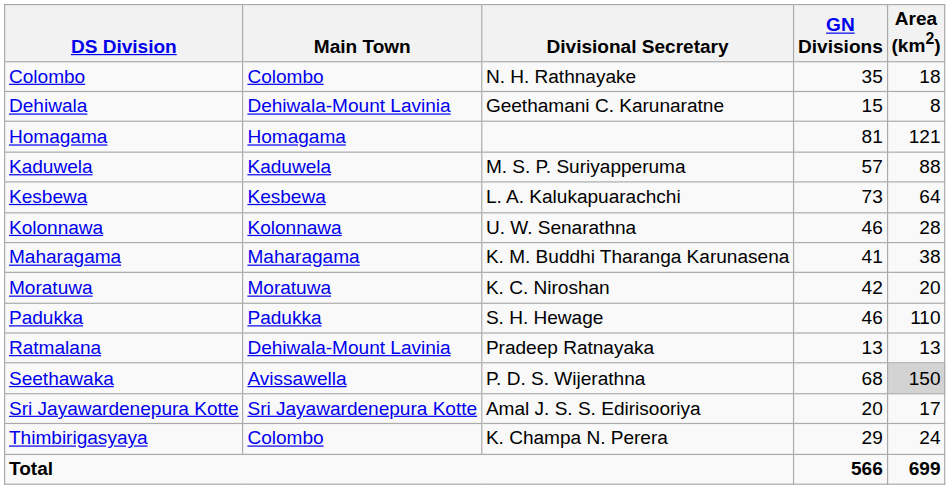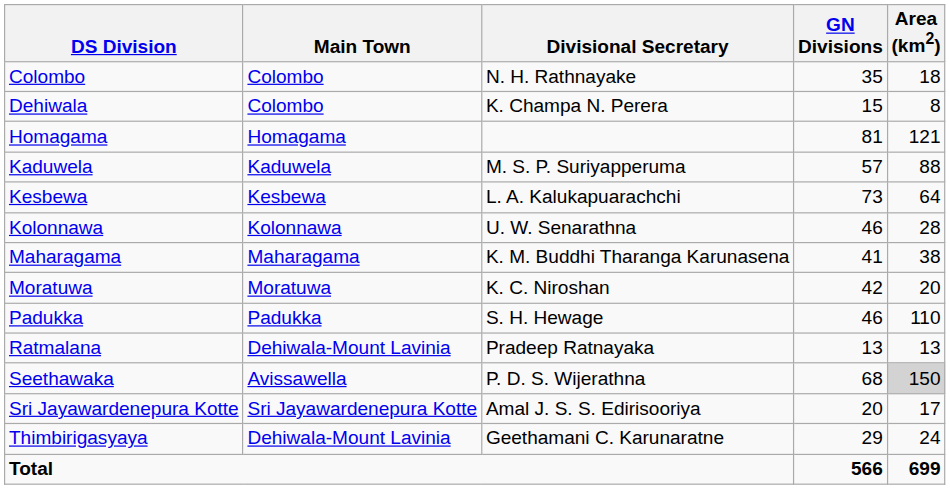 <table class="wikitable" style="text-align:right;">
 <tr style="vertical-align:bottom;">
 <th><a href='#'>DS Division</a></th>
 <th>Main Town</th>
 <th>Divisional Secretary</th>
 <th><a href='#'>GN</a><br>Divisions<br></th>
 <th>Area<br>(km<sup>2</sup>)<br></th>
 </tr>
 <tr>
 <td align=left><a href='#'>Colombo</a></td>
 <td align=left><a href='#'>Colombo</a></td>
 <td align=left>N. H. Rathnayake</td>
 <td>35</td>
 <td>18</td>
 </tr>
 <tr>
 <td align=left><a href='#'>Dehiwala</a></td>
-<td align=left><a href='#'>Dehiwala-Mount Lavinia</a></td>
-<td align=left>Geethamani C. Karunaratne</td>
+<td align=left><a href='#'>Colombo</a></td>
+<td align=left>K. Champa N. Perera</td>
 <td>15</td>
 <td>8</td>
 </tr>
 <tr>
 <td align=left><a href='#'>Homagama</a></td>
 <td align=left><a href='#'>Homagama</a></td>
 <td align=left></td>
 <td>81</td>
 <td>121</td>
 </tr>
 <tr>
 <td align=left><a href='#'>Kaduwela</a></td>
 <td align=left><a href='#'>Kaduwela</a></td>
 <td align=left>M. S. P. Suriyapperuma</td>
 <td>57</td>
 <td>88</td>
 </tr>
 <tr>
 <td align=left><a href='#'>Kesbewa</a></td>
 <td align=left><a href='#'>Kesbewa</a></td>
 <td align=left>L. A. Kalukapuarachchi</td>
 <td>73</td>
 <td>64</td>
 </tr>
 <tr>
 <td align=left><a href='#'>Kolonnawa</a></td>
 <td align=left><a href='#'>Kolonnawa</a></td>
 <td align=left>U. W. Senarathna</td>
 <td>46</td>
 <td>28</td>
 </tr>
 <tr>
 <td align=left><a href='#'>Maharagama</a></td>
 <td align=left><a href='#'>Maharagama</a></td>
 <td align=left>K. M. Buddhi Tharanga Karunasena</td>
 <td>41</td>
 <td>38</td>
 </tr>
 <tr>
 <td align=left><a href='#'>Moratuwa</a></td>
 <td align=left><a href='#'>Moratuwa</a></td>
 <td align=left>K. C. Niroshan</td>
 <td>42</td>
 <td>20</td>
 </tr>
 <tr>
 <td align=left><a href='#'>Padukka</a></td>
 <td align=left><a href='#'>Padukka</a></td>
 <td align=left>S. H. Hewage</td>
 <td>46</td>
 <td>110</td>
 </tr>
 <tr>
 <td align=left><a href='#'>Ratmalana</a></td>
 <td align=left><a href='#'>Dehiwala-Mount Lavinia</a></td>
 <td align=left>Pradeep Ratnayaka</td>
 <td>13</td>
 <td>13</td>
 </tr>
 <tr>
 <td align=left><a href='#'>Seethawaka</a></td>
 <td align=left><a href='#'>Avissawella</a></td>
 <td align=left>P. D. S. Wijerathna</td>
 <td>68</td>
 <td style="background: lightgrey;">150</td>
 </tr>
 <tr>
 <td align=left><a href='#'>Sri Jayawardenepura Kotte</a></td>
 <td align=left><a href='#'>Sri Jayawardenepura Kotte</a></td>
 <td align=left>Amal J. S. S. Edirisooriya</td>
 <td>20</td>
 <td>17</td>
 </tr>
 <tr>
 <td align=left><a href='#'>Thimbirigasyaya</a></td>
-<td align=left><a href='#'>Colombo</a></td>
-<td align=left>K. Champa N. Perera</td>
+<td align=left><a href='#'>Dehiwala-Mount Lavinia</a></td>
+<td align=left>Geethamani C. Karunaratne</td>
 <td>29</td>
 <td>24</td>
 </tr>
 <tr style="font-weight:bold">
 <td style="text-align:left;" colspan="3">Total</td>
 <td>566</td>
 <td>699</td>
 </tr>
 </table>
